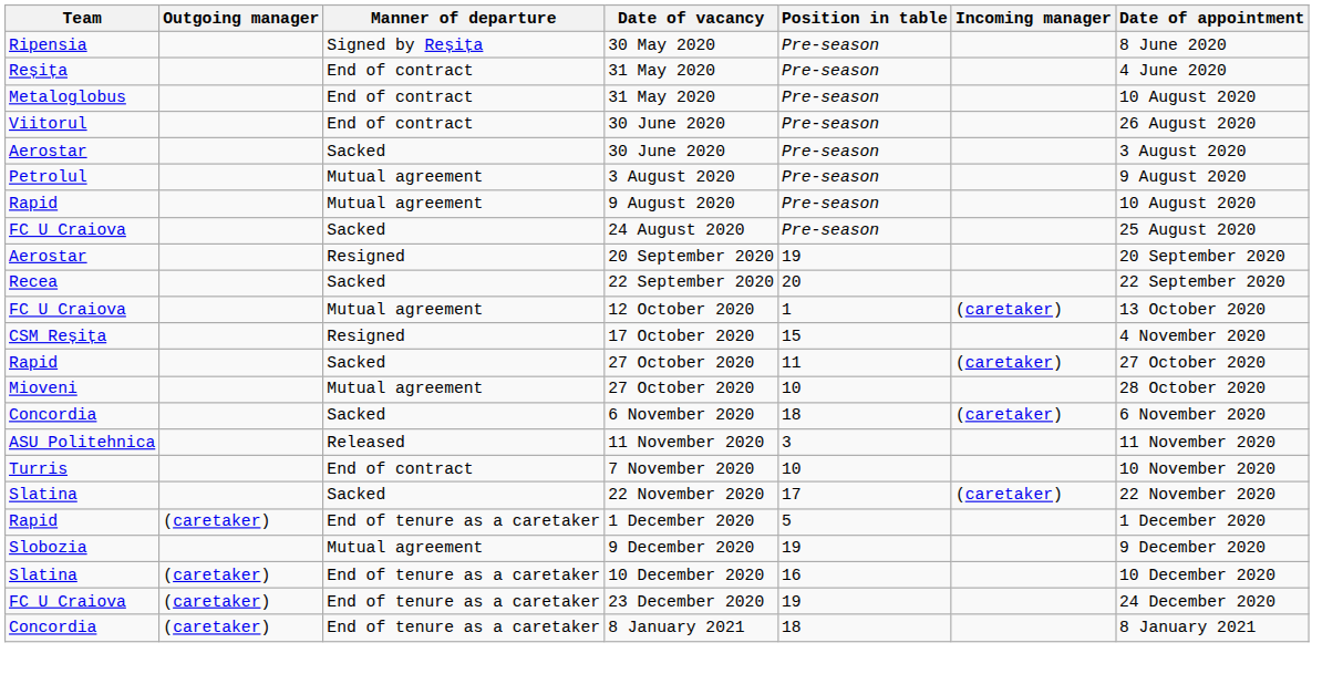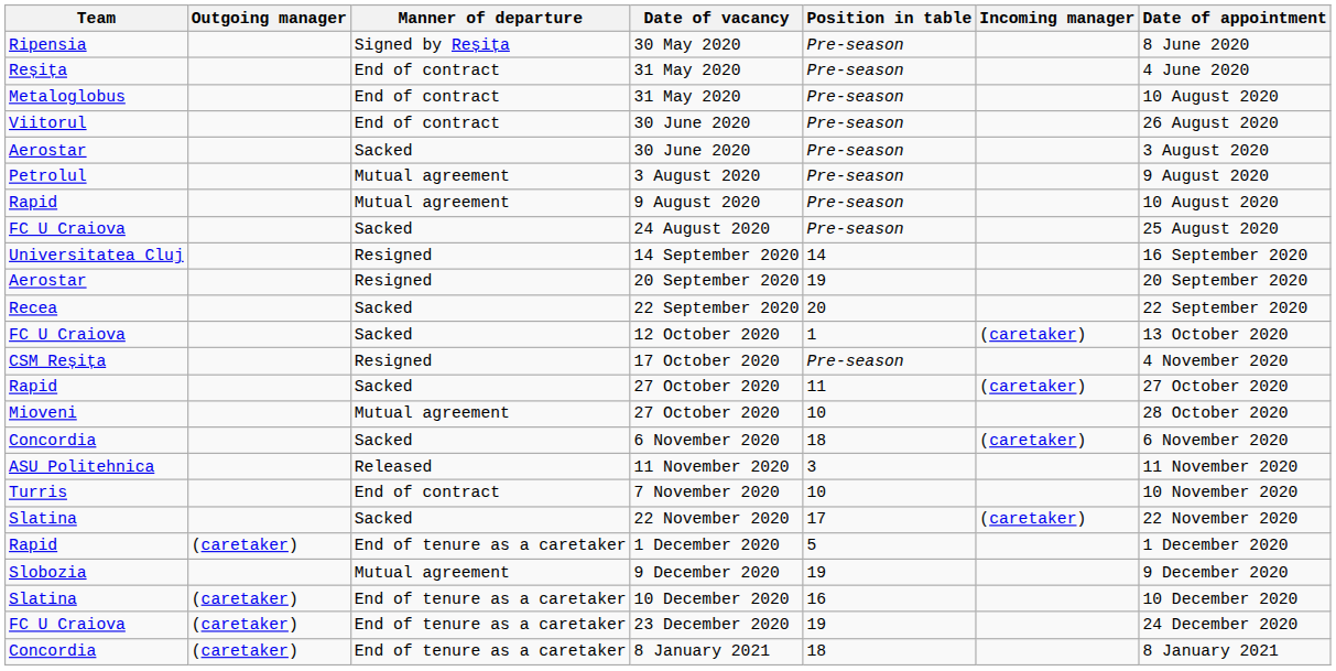 <table class="wikitable sortable">
 <tr>
 <th>Team</th>
 <th>Outgoing manager</th>
 <th>Manner of departure</th>
 <th>Date of vacancy</th>
 <th>Position in table</th>
 <th>Incoming manager</th>
 <th>Date of appointment</th>
 </tr>
 <tr>
 <td><a href='#'>Ripensia</a></td>
 <td> </td>
 <td>Signed by <a href='#'>Reșița</a></td>
 <td>30 May 2020</td>
 <td><em>Pre-season</em></td>
 <td> </td>
 <td>8 June 2020</td>
 </tr>
 <tr>
 <td><a href='#'>Reșița</a></td>
 <td> </td>
 <td>End of contract</td>
 <td>31 May 2020</td>
 <td><em>Pre-season</em></td>
 <td> </td>
 <td>4 June 2020</td>
 </tr>
 <tr>
 <td><a href='#'>Metaloglobus</a></td>
 <td> </td>
 <td>End of contract</td>
 <td>31 May 2020</td>
 <td><em>Pre-season</em></td>
 <td> </td>
 <td>10 August 2020</td>
 </tr>
 <tr>
 <td><a href='#'>Viitorul</a></td>
 <td> </td>
 <td>End of contract</td>
 <td>30 June 2020</td>
 <td><em>Pre-season</em></td>
 <td> </td>
 <td>26 August 2020</td>
 </tr>
 <tr>
 <td><a href='#'>Aerostar</a></td>
 <td> </td>
 <td>Sacked</td>
 <td>30 June 2020</td>
 <td><em>Pre-season</em></td>
 <td> </td>
 <td>3 August 2020</td>
 </tr>
 <tr>
 <td><a href='#'>Petrolul</a></td>
 <td> </td>
 <td>Mutual agreement</td>
 <td>3 August 2020</td>
 <td><em>Pre-season</em></td>
 <td> </td>
 <td>9 August 2020</td>
 </tr>
 <tr>
 <td><a href='#'>Rapid</a></td>
 <td> </td>
 <td>Mutual agreement</td>
 <td>9 August 2020</td>
 <td><em>Pre-season</em></td>
 <td> </td>
 <td>10 August 2020</td>
 </tr>
 <tr>
 <td><a href='#'>FC U Craiova</a></td>
 <td> </td>
 <td>Sacked</td>
 <td>24 August 2020</td>
 <td><em>Pre-season</em></td>
 <td> </td>
 <td>25 August 2020</td>
 </tr>
 <tr>
+<td><a href='#'>Universitatea Cluj</a></td>
+<td> </td>
+<td>Resigned</td>
+<td>14 September 2020</td>
+<td>14</td>
+<td> </td>
+<td>16 September 2020</td>
+</tr>
+<tr>
 <td><a href='#'>Aerostar</a></td>
 <td> </td>
 <td>Resigned</td>
 <td>20 September 2020</td>
 <td>19</td>
 <td> </td>
 <td>20 September 2020</td>
 </tr>
 <tr>
 <td><a href='#'>Recea</a></td>
 <td> </td>
 <td>Sacked</td>
 <td>22 September 2020</td>
 <td>20</td>
 <td> </td>
 <td>22 September 2020</td>
 </tr>
 <tr>
 <td><a href='#'>FC U Craiova</a></td>
 <td> </td>
-<td>Mutual agreement</td>
+<td>Sacked</td>
 <td>12 October 2020</td>
 <td>1</td>
 <td>  (<a href='#'>caretaker</a>)</td>
 <td>13 October 2020</td>
 </tr>
 <tr>
 <td><a href='#'>CSM Reșița</a></td>
 <td> </td>
 <td>Resigned</td>
 <td>17 October 2020</td>
-<td>15</td>
+<td><em>Pre-season</em></td>
 <td> </td>
 <td>4 November 2020</td>
 </tr>
 <tr>
 <td><a href='#'>Rapid</a></td>
 <td> </td>
 <td>Sacked</td>
 <td>27 October 2020</td>
 <td>11</td>
 <td>  (<a href='#'>caretaker</a>)</td>
 <td>27 October 2020</td>
 </tr>
 <tr>
 <td><a href='#'>Mioveni</a></td>
 <td> </td>
 <td>Mutual agreement</td>
 <td>27 October 2020</td>
 <td>10</td>
 <td> </td>
 <td>28 October 2020</td>
 </tr>
 <tr>
 <td><a href='#'>Concordia</a></td>
 <td> </td>
 <td>Sacked</td>
 <td>6 November 2020</td>
 <td>18</td>
 <td>  (<a href='#'>caretaker</a>)</td>
 <td>6 November 2020</td>
 </tr>
 <tr>
 <td><a href='#'>ASU Politehnica</a></td>
 <td> </td>
 <td>Released</td>
 <td>11 November 2020</td>
 <td>3</td>
 <td> </td>
 <td>11 November 2020</td>
 </tr>
 <tr>
 <td><a href='#'>Turris</a></td>
 <td> </td>
 <td>End of contract</td>
 <td>7 November 2020</td>
 <td>10</td>
 <td> </td>
 <td>10 November 2020</td>
 </tr>
 <tr>
 <td><a href='#'>Slatina</a></td>
 <td> </td>
 <td>Sacked</td>
 <td>22 November 2020</td>
 <td>17</td>
 <td>  (<a href='#'>caretaker</a>)</td>
 <td>22 November 2020</td>
 </tr>
 <tr>
 <td><a href='#'>Rapid</a></td>
 <td>  (<a href='#'>caretaker</a>)</td>
 <td>End of tenure as a caretaker</td>
 <td>1 December 2020</td>
 <td>5</td>
 <td> </td>
 <td>1 December 2020</td>
 </tr>
 <tr>
 <td><a href='#'>Slobozia</a></td>
 <td> </td>
 <td>Mutual agreement</td>
 <td>9 December 2020</td>
 <td>19</td>
 <td> </td>
 <td>9 December 2020</td>
 </tr>
 <tr>
 <td><a href='#'>Slatina</a></td>
 <td>  (<a href='#'>caretaker</a>)</td>
 <td>End of tenure as a caretaker</td>
 <td>10 December 2020</td>
 <td>16</td>
 <td> </td>
 <td>10 December 2020</td>
 </tr>
 <tr>
 <td><a href='#'>FC U Craiova</a></td>
 <td>  (<a href='#'>caretaker</a>)</td>
 <td>End of tenure as a caretaker</td>
 <td>23 December 2020</td>
 <td>19</td>
 <td> </td>
 <td>24 December 2020</td>
 </tr>
 <tr>
 <td><a href='#'>Concordia</a></td>
 <td>  (<a href='#'>caretaker</a>)</td>
 <td>End of tenure as a caretaker</td>
 <td>8 January 2021</td>
 <td>18</td>
 <td> </td>
 <td>8 January 2021</td>
 </tr>
 </table>
